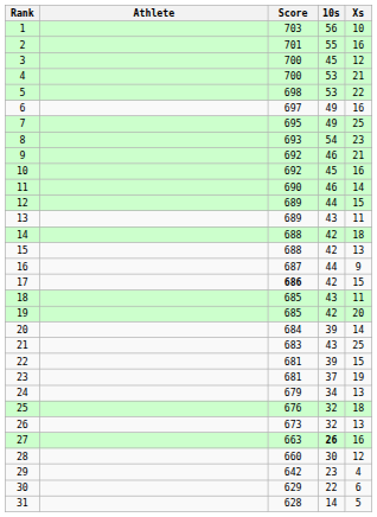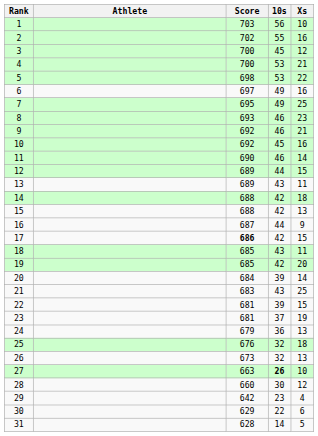 <table class=wikitable style="text-align:center">
 <tr>
 <th width=40>Rank</th>
 <th width=300>Athlete</th>
 <th width=60>Score</th>
 <th width=30>10s</th>
 <th width=30>Xs</th>
 </tr>
 <tr bgcolor=ccffcc>
 <td>1</td>
 <td align=left></td>
 <td>703</td>
 <td>56</td>
 <td>10</td>
 </tr>
 <tr bgcolor=ccffcc>
 <td>2</td>
 <td align=left></td>
-<td>701</td>
+<td>702</td>
 <td>55</td>
 <td>16</td>
 </tr>
 <tr bgcolor=ccffcc>
 <td>3</td>
 <td align=left></td>
 <td>700</td>
 <td>45</td>
 <td>12</td>
 </tr>
 <tr bgcolor=ccffcc>
 <td>4</td>
 <td align=left></td>
 <td>700</td>
 <td>53</td>
 <td>21</td>
 </tr>
 <tr bgcolor=ccffcc>
 <td>5</td>
 <td align=left></td>
 <td>698</td>
 <td>53</td>
 <td>22</td>
 </tr>
 <tr>
 <td>6</td>
 <td align=left></td>
 <td>697</td>
 <td>49</td>
 <td>16</td>
 </tr>
 <tr bgcolor=ccffcc>
 <td>7</td>
 <td align=left></td>
 <td>695</td>
 <td>49</td>
 <td>25</td>
 </tr>
 <tr bgcolor=ccffcc>
 <td>8</td>
 <td align=left></td>
 <td>693</td>
-<td>54</td>
+<td>46</td>
 <td>23</td>
 </tr>
 <tr bgcolor=ccffcc>
 <td>9</td>
 <td align=left></td>
 <td>692</td>
 <td>46</td>
 <td>21</td>
 </tr>
 <tr bgcolor=ccffcc>
 <td>10</td>
 <td align=left></td>
 <td>692</td>
 <td>45</td>
 <td>16</td>
 </tr>
 <tr bgcolor=ccffcc>
 <td>11</td>
 <td align=left></td>
 <td>690</td>
 <td>46</td>
 <td>14</td>
 </tr>
 <tr bgcolor=ccffcc>
 <td>12</td>
 <td align=left></td>
 <td>689</td>
 <td>44</td>
 <td>15</td>
 </tr>
 <tr>
 <td>13</td>
 <td align=left></td>
 <td>689</td>
 <td>43</td>
 <td>11</td>
 </tr>
 <tr bgcolor=ccffcc>
 <td>14</td>
 <td align=left></td>
 <td>688</td>
 <td>42</td>
 <td>18</td>
 </tr>
 <tr>
 <td>15</td>
 <td align=left></td>
 <td>688</td>
 <td>42</td>
 <td>13</td>
 </tr>
 <tr>
 <td>16</td>
 <td align=left></td>
 <td>687</td>
 <td>44</td>
 <td>9</td>
 </tr>
 <tr>
 <td>17</td>
 <td align=left></td>
 <td><strong>686</strong></td>
 <td>42</td>
 <td>15</td>
 </tr>
 <tr bgcolor=ccffcc>
 <td>18</td>
 <td align=left></td>
 <td>685</td>
 <td>43</td>
 <td>11</td>
 </tr>
 <tr bgcolor=ccffcc>
 <td>19</td>
 <td align=left></td>
 <td>685</td>
 <td>42</td>
 <td>20</td>
 </tr>
 <tr>
 <td>20</td>
 <td align=left></td>
 <td>684</td>
 <td>39</td>
 <td>14</td>
 </tr>
 <tr>
 <td>21</td>
 <td align=left></td>
 <td>683</td>
 <td>43</td>
 <td>25</td>
 </tr>
 <tr>
 <td>22</td>
 <td align=left></td>
 <td>681</td>
 <td>39</td>
 <td>15</td>
 </tr>
 <tr>
 <td>23</td>
 <td align=left></td>
 <td>681</td>
 <td>37</td>
 <td>19</td>
 </tr>
 <tr>
 <td>24</td>
 <td align=left></td>
 <td>679</td>
-<td>34</td>
+<td>36</td>
 <td>13</td>
 </tr>
 <tr bgcolor=ccffcc>
 <td>25</td>
 <td align=left></td>
 <td>676</td>
 <td>32</td>
 <td>18</td>
 </tr>
 <tr>
 <td>26</td>
 <td align=left></td>
 <td>673</td>
 <td>32</td>
 <td>13</td>
 </tr>
 <tr bgcolor=ccffcc>
 <td>27</td>
 <td align=left></td>
 <td>663</td>
 <td><strong>26</strong></td>
-<td>16</td>
+<td>10</td>
 </tr>
 <tr>
 <td>28</td>
 <td align=left></td>
 <td>660</td>
 <td>30</td>
 <td>12</td>
 </tr>
 <tr>
 <td>29</td>
 <td align=left></td>
 <td>642</td>
 <td>23</td>
 <td>4</td>
 </tr>
 <tr>
 <td>30</td>
 <td align=left></td>
 <td>629</td>
 <td>22</td>
 <td>6</td>
 </tr>
 <tr>
 <td>31</td>
 <td align=left></td>
 <td>628</td>
 <td>14</td>
 <td>5</td>
 </tr>
 </table>
